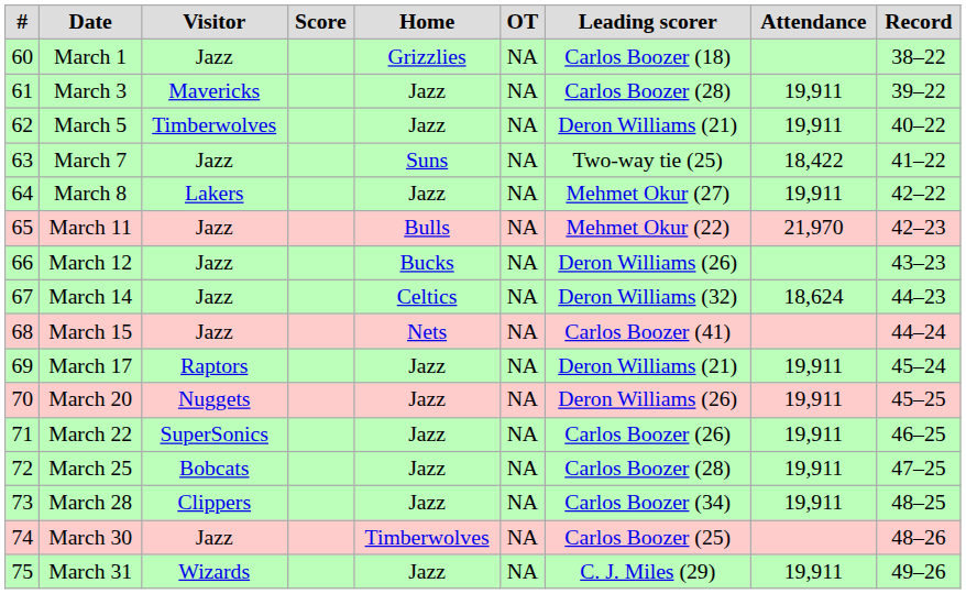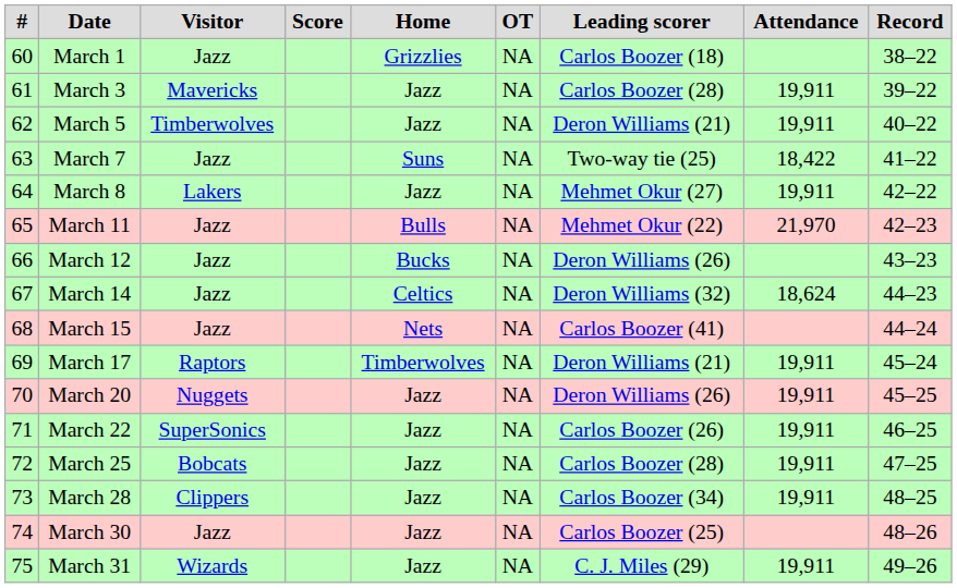 <table class="wikitable" width="80%">
 <tr align="center"  bgcolor="#dddddd">
 <td><strong>#</strong></td>
 <td><strong>Date</strong></td>
 <td><strong>Visitor</strong></td>
 <td><strong>Score</strong></td>
 <td><strong>Home</strong></td>
 <td><strong>OT</strong></td>
 <td><strong>Leading scorer</strong></td>
 <td><strong>Attendance</strong></td>
 <td><strong>Record</strong></td>
 </tr>
 <tr align="center" bgcolor="#bbffbb">
 <td>60</td>
 <td>March 1</td>
 <td>Jazz</td>
 <td></td>
 <td><a href='#'>Grizzlies</a></td>
 <td>NA</td>
 <td><a href='#'>Carlos Boozer</a> (18)</td>
 <td></td>
 <td>38–22</td>
 </tr>
 <tr align="center" bgcolor="#bbffbb">
 <td>61</td>
 <td>March 3</td>
 <td><a href='#'>Mavericks</a></td>
 <td></td>
 <td>Jazz</td>
 <td>NA</td>
 <td><a href='#'>Carlos Boozer</a> (28)</td>
 <td>19,911</td>
 <td>39–22</td>
 </tr>
 <tr align="center" bgcolor="#bbffbb">
 <td>62</td>
 <td>March 5</td>
 <td><a href='#'>Timberwolves</a></td>
 <td></td>
 <td>Jazz</td>
 <td>NA</td>
 <td><a href='#'>Deron Williams</a> (21)</td>
 <td>19,911</td>
 <td>40–22</td>
 </tr>
 <tr align="center" bgcolor="#bbffbb">
 <td>63</td>
 <td>March 7</td>
 <td>Jazz</td>
 <td></td>
 <td><a href='#'>Suns</a></td>
 <td>NA</td>
 <td>Two-way tie (25)</td>
 <td>18,422</td>
 <td>41–22</td>
 </tr>
 <tr align="center" bgcolor="#bbffbb">
 <td>64</td>
 <td>March 8</td>
 <td><a href='#'>Lakers</a></td>
 <td></td>
 <td>Jazz</td>
 <td>NA</td>
 <td><a href='#'>Mehmet Okur</a> (27)</td>
 <td>19,911</td>
 <td>42–22</td>
 </tr>
 <tr align="center" bgcolor="#ffcccc">
 <td>65</td>
 <td>March 11</td>
 <td>Jazz</td>
 <td></td>
 <td><a href='#'>Bulls</a></td>
 <td>NA</td>
 <td><a href='#'>Mehmet Okur</a> (22)</td>
 <td>21,970</td>
 <td>42–23</td>
 </tr>
 <tr align="center" bgcolor="#bbffbb">
 <td>66</td>
 <td>March 12</td>
 <td>Jazz</td>
 <td></td>
 <td><a href='#'>Bucks</a></td>
 <td>NA</td>
 <td><a href='#'>Deron Williams</a> (26)</td>
 <td></td>
 <td>43–23</td>
 </tr>
 <tr align="center" bgcolor="#bbffbb">
 <td>67</td>
 <td>March 14</td>
 <td>Jazz</td>
 <td></td>
 <td><a href='#'>Celtics</a></td>
 <td>NA</td>
 <td><a href='#'>Deron Williams</a> (32)</td>
 <td>18,624</td>
 <td>44–23</td>
 </tr>
 <tr align="center" bgcolor="#ffcccc">
 <td>68</td>
 <td>March 15</td>
 <td>Jazz</td>
 <td></td>
 <td><a href='#'>Nets</a></td>
 <td>NA</td>
 <td><a href='#'>Carlos Boozer</a> (41)</td>
 <td></td>
 <td>44–24</td>
 </tr>
 <tr align="center" bgcolor="#bbffbb">
 <td>69</td>
 <td>March 17</td>
 <td><a href='#'>Raptors</a></td>
 <td></td>
-<td>Jazz</td>
+<td><a href='#'>Timberwolves</a></td>
 <td>NA</td>
 <td><a href='#'>Deron Williams</a> (21)</td>
 <td>19,911</td>
 <td>45–24</td>
 </tr>
 <tr align="center" bgcolor="#ffcccc">
 <td>70</td>
 <td>March 20</td>
 <td><a href='#'>Nuggets</a></td>
 <td></td>
 <td>Jazz</td>
 <td>NA</td>
 <td><a href='#'>Deron Williams</a> (26)</td>
 <td>19,911</td>
 <td>45–25</td>
 </tr>
 <tr align="center" bgcolor="#bbffbb">
 <td>71</td>
 <td>March 22</td>
 <td><a href='#'>SuperSonics</a></td>
 <td></td>
 <td>Jazz</td>
 <td>NA</td>
 <td><a href='#'>Carlos Boozer</a> (26)</td>
 <td>19,911</td>
 <td>46–25</td>
 </tr>
 <tr align="center" bgcolor="#bbffbb">
 <td>72</td>
 <td>March 25</td>
 <td><a href='#'>Bobcats</a></td>
 <td></td>
 <td>Jazz</td>
 <td>NA</td>
 <td><a href='#'>Carlos Boozer</a> (28)</td>
 <td>19,911</td>
 <td>47–25</td>
 </tr>
 <tr align="center" bgcolor="#bbffbb">
 <td>73</td>
 <td>March 28</td>
 <td><a href='#'>Clippers</a></td>
 <td></td>
 <td>Jazz</td>
 <td>NA</td>
 <td><a href='#'>Carlos Boozer</a> (34)</td>
 <td>19,911</td>
 <td>48–25</td>
 </tr>
 <tr align="center" bgcolor="#ffcccc">
 <td>74</td>
 <td>March 30</td>
 <td>Jazz</td>
 <td></td>
-<td><a href='#'>Timberwolves</a></td>
+<td>Jazz</td>
 <td>NA</td>
 <td><a href='#'>Carlos Boozer</a> (25)</td>
 <td></td>
 <td>48–26</td>
 </tr>
 <tr align="center" bgcolor="#bbffbb">
 <td>75</td>
 <td>March 31</td>
 <td><a href='#'>Wizards</a></td>
 <td></td>
 <td>Jazz</td>
 <td>NA</td>
 <td><a href='#'>C. J. Miles</a> (29)</td>
 <td>19,911</td>
 <td>49–26</td>
 </tr>
 </table>
